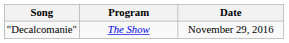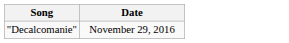 <table class="wikitable" style="text-align:center;">
 <tr>
 <th style="width:90px;">Song</th>
-<th style="width:140px;">Program</th>
 <th style="width:150px;">Date</th>
 </tr>
 <tr>
 <td rowspan="1">"Decalcomanie"</td>
-<td><em><a href='#'>The Show</a></em></td>
 <td>November 29, 2016</td>
 </tr>
 </table>
